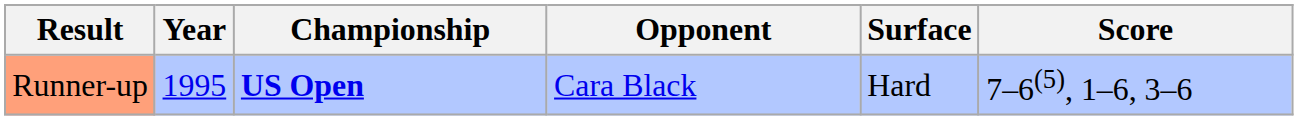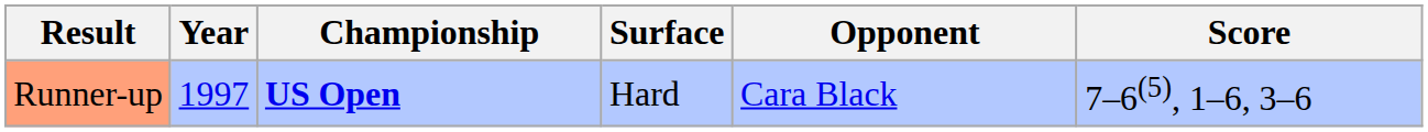 <table class="sortable wikitable">
 <tr>
 <th>Result</th>
 <th>Year</th>
 <th width=150>Championship</th>
+<th>Surface</th>
 <th width=150>Opponent</th>
-<th>Surface</th>
 <th class=unsortable width=150>Score</th>
 </tr>
 <tr style="background:#b2c8ff;">
 <td bgcolor=FFA07A>Runner-up</td>
-<td><a href='#'>1995</a></td>
+<td><a href='#'>1997</a></td>
 <td><strong><a href='#'>US Open</a></strong></td>
+<td>Hard</td>
 <td> <a href='#'>Cara Black</a></td>
-<td>Hard</td>
 <td>7–6<sup>(5)</sup>, 1–6, 3–6</td>
 </tr>
 </table>
